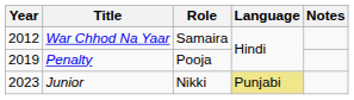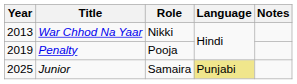 <table class="wikitable sortable">
 <tr style="background:#ccc; text-align:center;">
 <th>Year</th>
 <th>Title</th>
 <th>Role</th>
 <th>Language</th>
 <th>Notes</th>
 </tr>
 <tr>
-<td>2012</td>
+<td>2013</td>
 <td><em><a href='#'>War Chhod Na Yaar</a></em></td>
-<td>Samaira</td>
+<td>Nikki</td>
 <td rowspan="2">Hindi</td>
 <td></td>
 </tr>
 <tr>
 <td>2019</td>
 <td><em><a href='#'>Penalty</a></em></td>
 <td>Pooja</td>
 <td></td>
 </tr>
 <tr>
-<td>2023</td>
+<td>2025</td>
 <td><em>Junior</em></td>
-<td>Nikki</td>
+<td>Samaira</td>
 <td style="background: khaki;">Punjabi</td>
 <td></td>
 </tr>
 </table>
